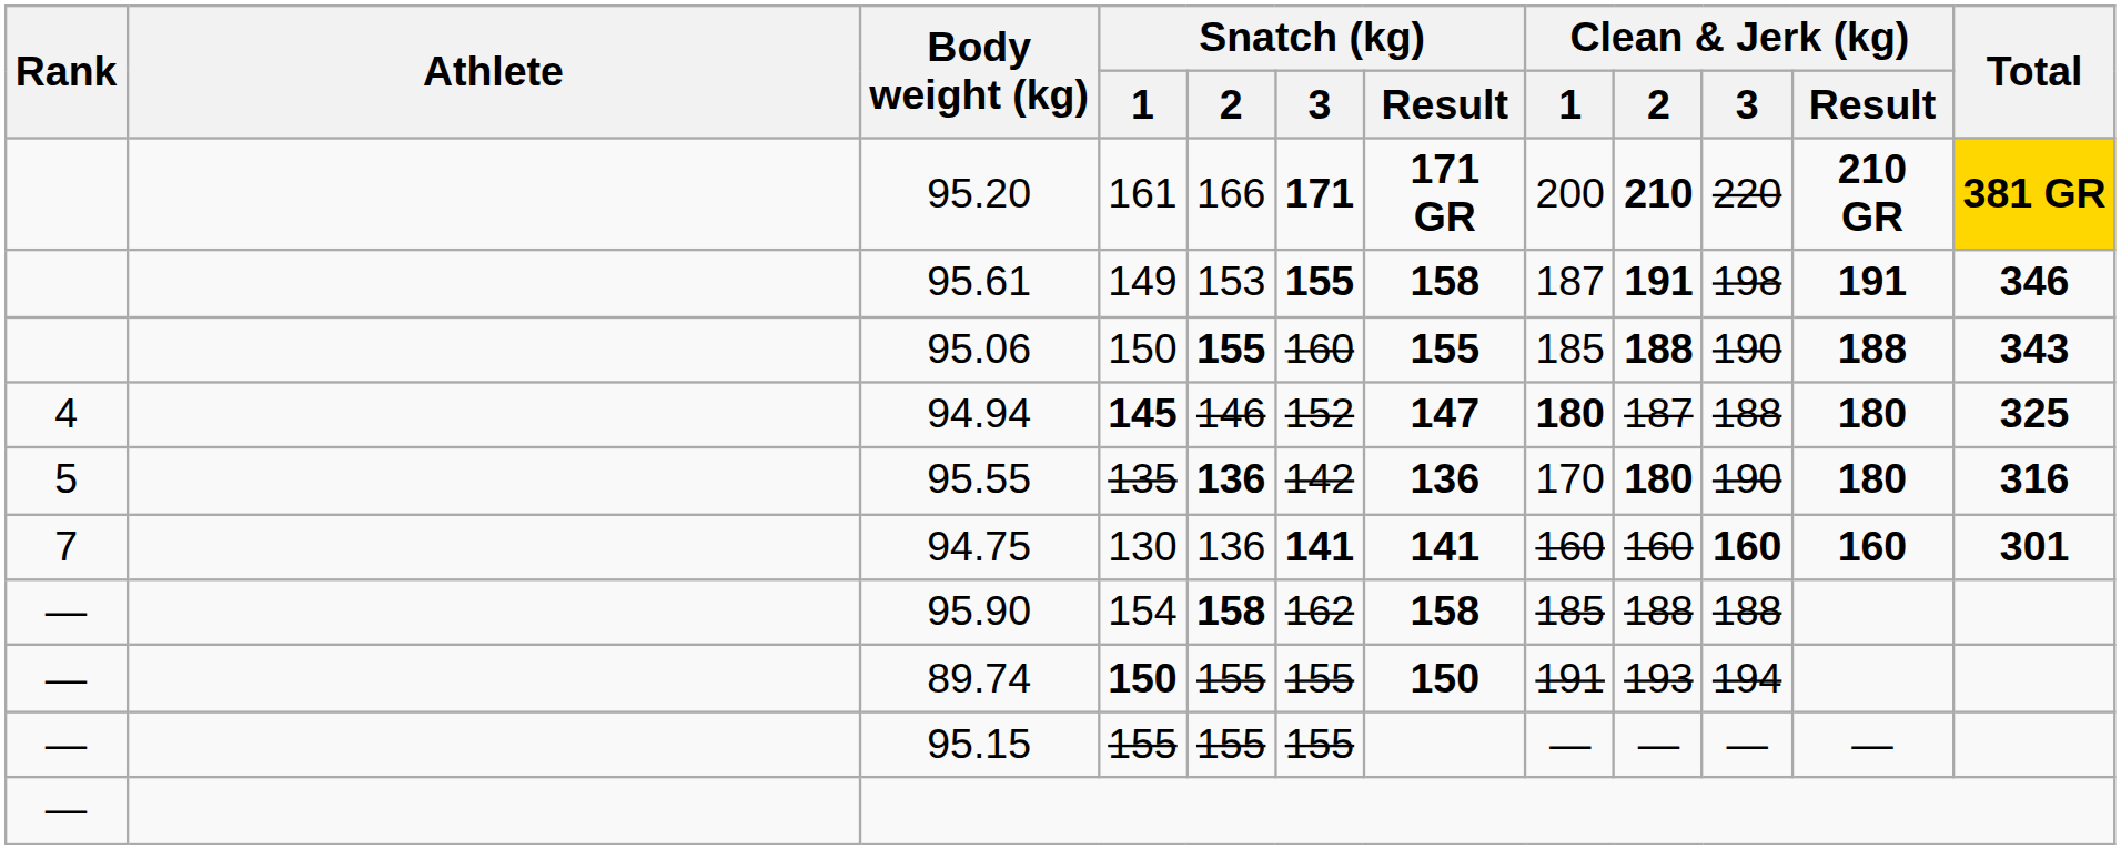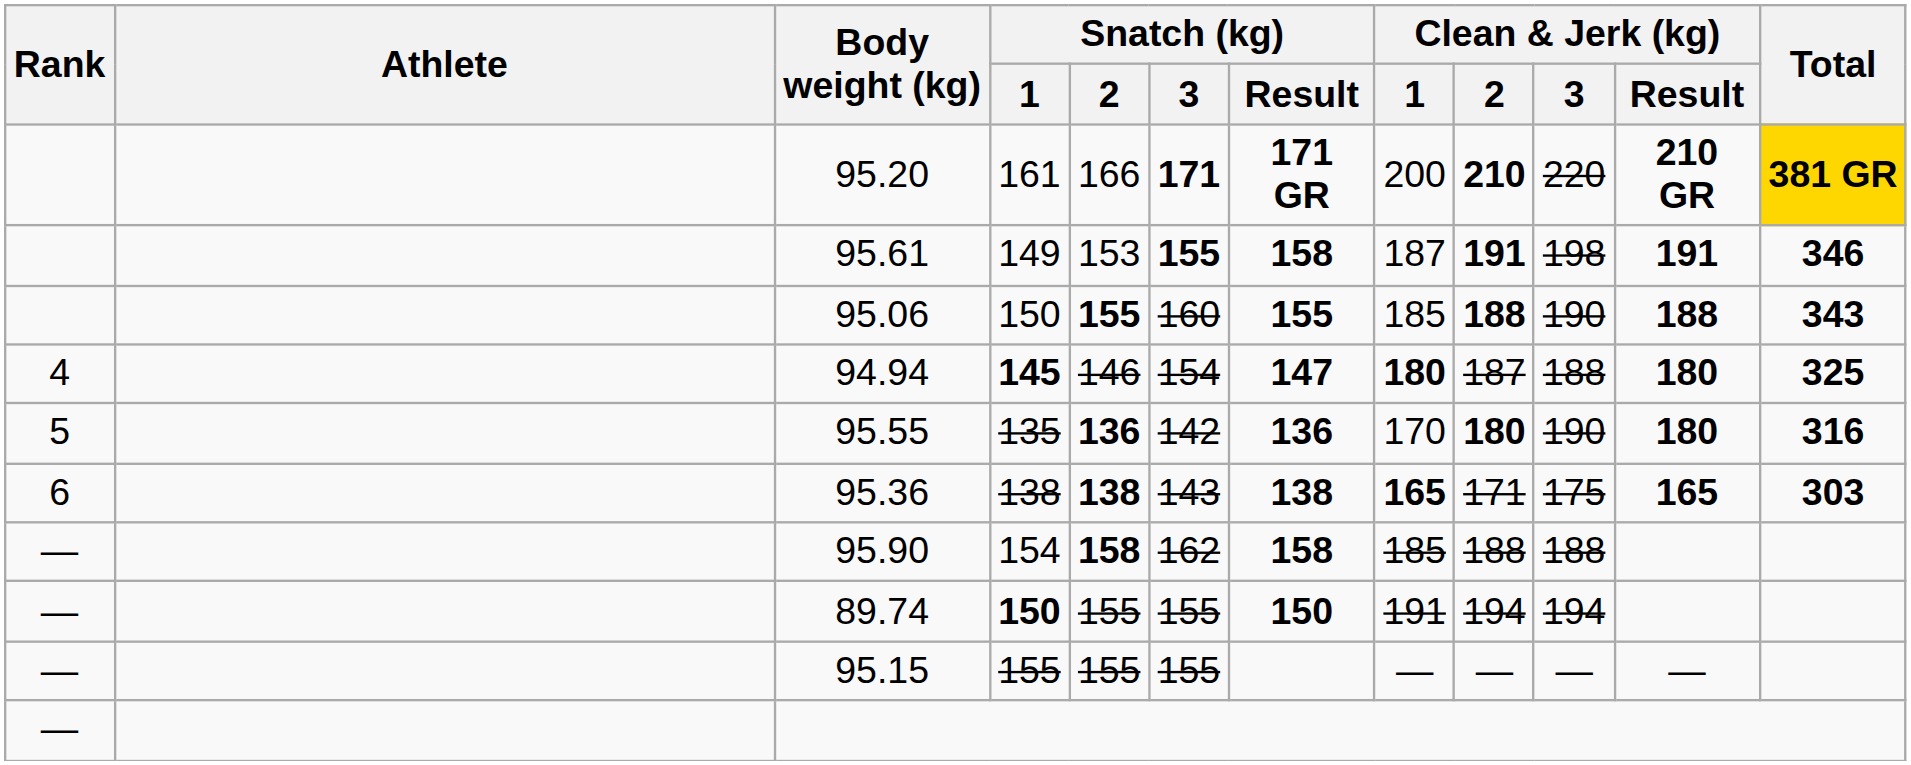 <table class="wikitable sortable" style="text-align:center;">
 <tr>
 <th rowspan="2">Rank</th>
 <th rowspan="2" width="275">Athlete</th>
 <th rowspan="2">Body<br>weight (kg)</th>
 <th colspan="4">Snatch (kg)</th>
 <th colspan="4">Clean & Jerk (kg)</th>
 <th rowspan="2">Total</th>
 </tr>
 <tr>
 <th class="unsortable">1</th>
 <th class="unsortable">2</th>
 <th class="unsortable">3</th>
 <th width="55">Result</th>
 <th class="unsortable">1</th>
 <th class="unsortable">2</th>
 <th class="unsortable">3</th>
 <th width="55">Result</th>
 </tr>
 <tr>
 <td></td>
 <td align="left"></td>
 <td>95.20</td>
 <td>161</td>
 <td>166</td>
 <td><strong>171</strong></td>
 <td><strong>171 GR</strong></td>
 <td>200</td>
 <td><strong>210</strong></td>
 <td><s>220</s></td>
 <td><strong>210 GR</strong></td>
 <td style="background: gold;"><strong>381 GR</strong></td>
 </tr>
 <tr>
 <td></td>
 <td align="left"></td>
 <td>95.61</td>
 <td>149</td>
 <td>153</td>
 <td><strong>155</strong></td>
 <td><strong>158</strong></td>
 <td>187</td>
 <td><strong>191</strong></td>
 <td><s>198</s></td>
 <td><strong>191</strong></td>
 <td><strong>346</strong></td>
 </tr>
 <tr>
 <td></td>
 <td align="left"></td>
 <td>95.06</td>
 <td>150</td>
 <td><strong>155</strong></td>
 <td><s>160</s></td>
 <td><strong>155</strong></td>
 <td>185</td>
 <td><strong>188</strong></td>
 <td><s>190</s></td>
 <td><strong>188</strong></td>
 <td><strong>343</strong></td>
 </tr>
 <tr>
 <td>4</td>
 <td align="left"></td>
 <td>94.94</td>
 <td><strong>145</strong></td>
 <td><s>146</s></td>
-<td><s>152</s></td>
+<td><s>154</s></td>
 <td><strong>147</strong></td>
 <td><strong>180</strong></td>
 <td><s>187</s></td>
 <td><s>188</s></td>
 <td><strong>180</strong></td>
 <td><strong>325</strong></td>
 </tr>
 <tr>
 <td>5</td>
 <td align="left"></td>
 <td>95.55</td>
 <td><s>135</s></td>
 <td><strong>136</strong></td>
 <td><s>142</s></td>
 <td><strong>136</strong></td>
 <td>170</td>
 <td><strong>180</strong></td>
 <td><s>190</s></td>
 <td><strong>180</strong></td>
 <td><strong>316</strong></td>
 </tr>
 <tr>
-<td>7</td>
+<td>6</td>
 <td align="left"></td>
-<td>94.75</td>
-<td>130</td>
-<td>136</td>
-<td><strong>141</strong></td>
-<td><strong>141</strong></td>
-<td><s>160</s></td>
-<td><s>160</s></td>
-<td><strong>160</strong></td>
-<td><strong>160</strong></td>
-<td><strong>301</strong></td>
+<td>95.36</td>
+<td><s>138</s></td>
+<td><strong>138</strong></td>
+<td><s>143</s></td>
+<td><strong>138</strong></td>
+<td><strong>165</strong></td>
+<td><s>171</s></td>
+<td><s>175</s></td>
+<td><strong>165</strong></td>
+<td><strong>303</strong></td>
 </tr>
 <tr>
 <td>―</td>
 <td align="left"></td>
 <td>95.90</td>
 <td>154</td>
 <td><strong>158</strong></td>
 <td><s>162</s></td>
 <td><strong>158</strong></td>
 <td><s>185</s></td>
 <td><s>188</s></td>
 <td><s>188</s></td>
 <td><strong></strong></td>
 <td><strong></strong></td>
 </tr>
 <tr>
 <td>―</td>
 <td align="left"></td>
 <td>89.74</td>
 <td><strong>150</strong></td>
 <td><s>155</s></td>
 <td><s>155</s></td>
 <td><strong>150</strong></td>
 <td><s>191</s></td>
-<td><s>193</s></td>
+<td><s>194</s></td>
 <td><s>194</s></td>
 <td><strong></strong></td>
 <td><strong></strong></td>
 </tr>
 <tr>
 <td>―</td>
 <td align="left"></td>
 <td>95.15</td>
 <td><s>155</s></td>
 <td><s>155</s></td>
 <td><s>155</s></td>
 <td><strong></strong></td>
 <td>―</td>
 <td>―</td>
 <td>―</td>
 <td>―</td>
 <td><strong></strong></td>
 </tr>
 <tr>
 <td>―</td>
 <td align="left"></td>
 <td colspan=10><strong></strong></td>
 </tr>
 </table>
